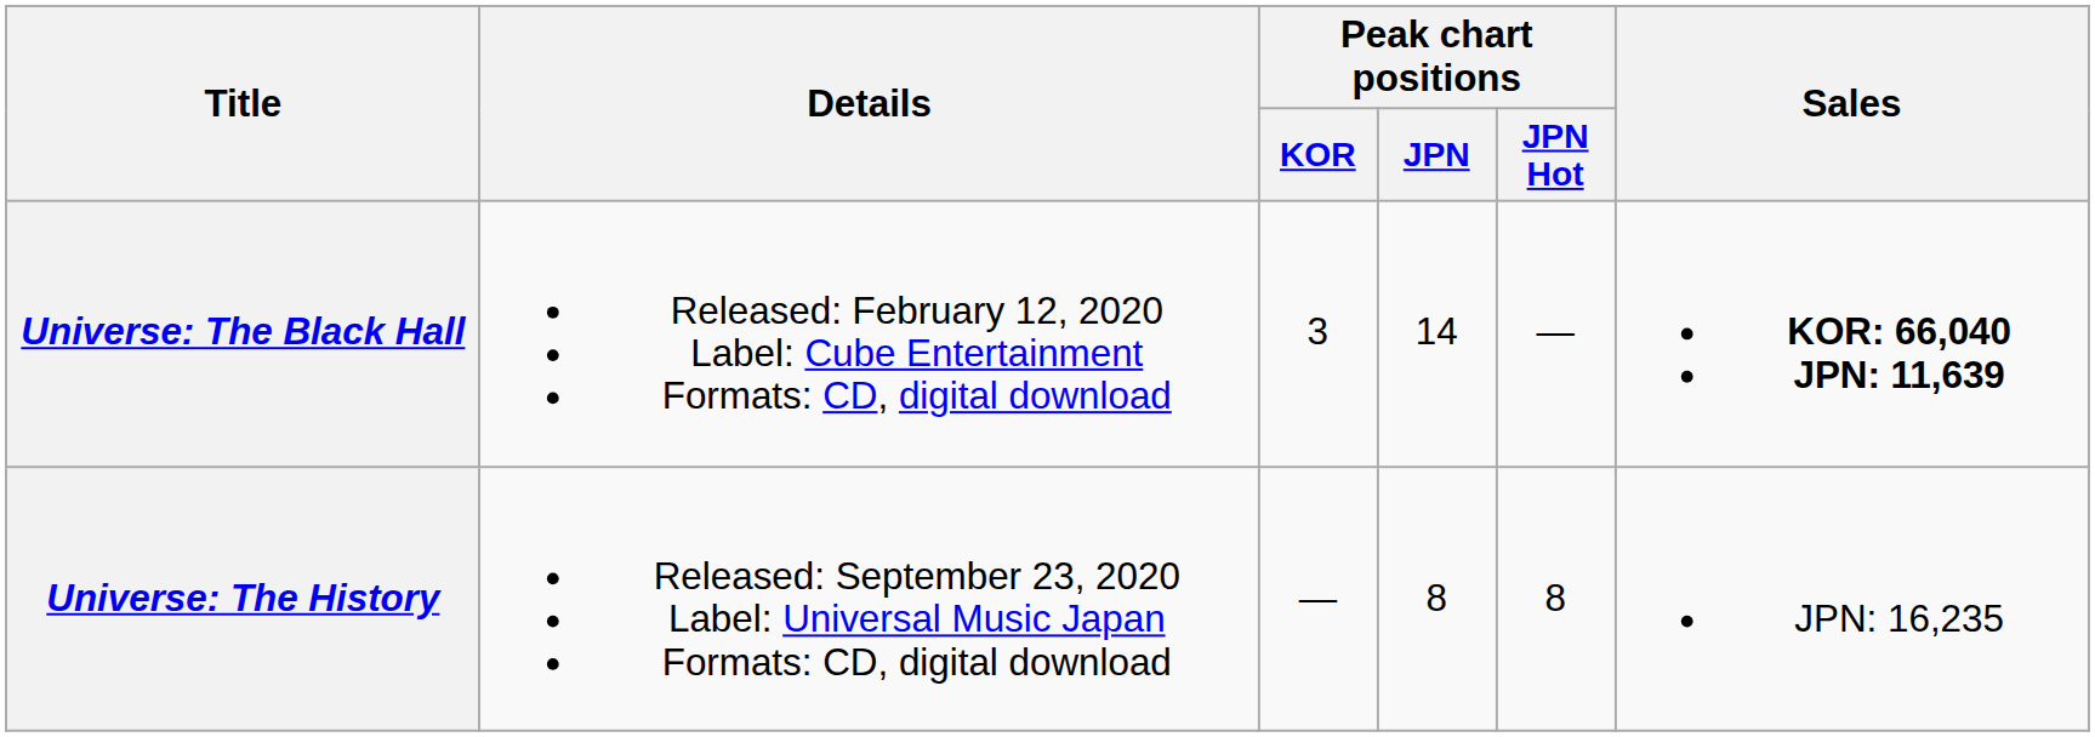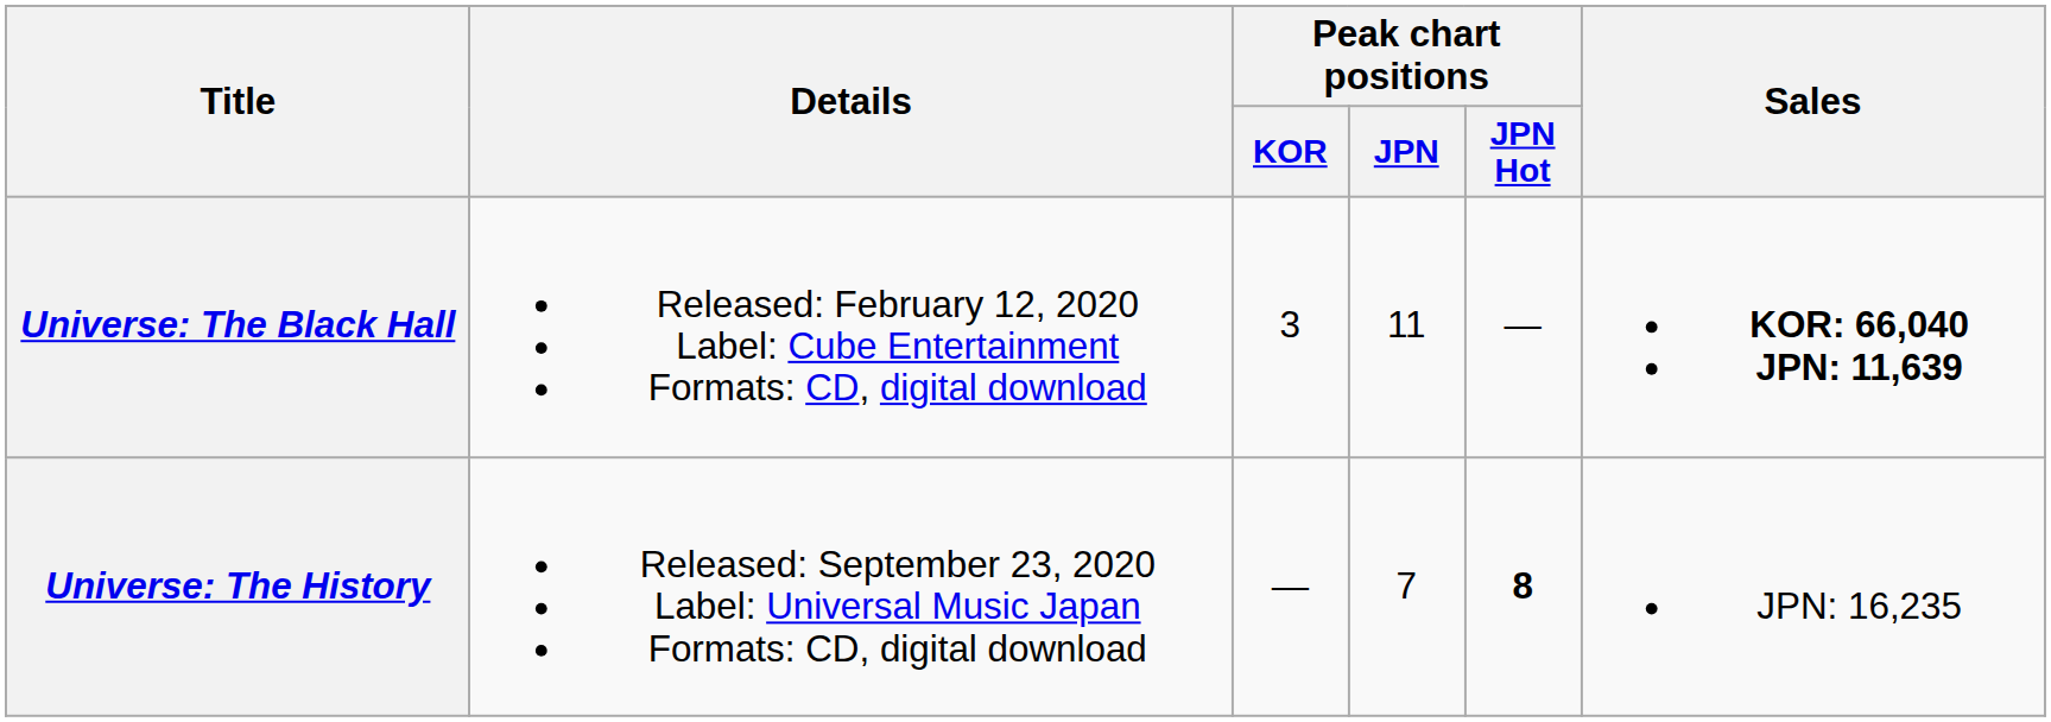 <table class="wikitable plainrowheaders" style="text-align:center;">
 <tr>
 <th scope="col" rowspan="2" style="width:12em;">Title</th>
 <th scope="col" rowspan="2" style="width:20em;">Details</th>
 <th scope="col" colspan="3">Peak chart positions</th>
 <th scope="col" rowspan="2" style="width:12em;">Sales</th>
 </tr>
 <tr>
 <th scope="col" style="width:3em;font-size:90%;"><a href='#'>KOR</a><br></th>
 <th scope="col" style="width:3em;font-size:90%;"><a href='#'>JPN</a><br></th>
 <th scope="col" style="width:3em;font-size:90%;"><a href='#'>JPN Hot</a><br></th>
 </tr>
 <tr>
 <th scope="row"><em><a href='#'>Universe: The Black Hall</a></em></th>
 <td><br><ul><li>Released: February 12, 2020 </li><li>Label: <a href='#'>Cube Entertainment</a></li><li>Formats: <a href='#'>CD</a>, <a href='#'>digital download</a></li></ul></td>
 <td>3</td>
-<td>14</td>
+<td>11</td>
 <td>—</td>
 <td><strong><br><ul><li>KOR: 66,040</li><li>JPN: 11,639 </li></ul></strong></td>
 </tr>
 <tr>
 <th scope="row"><em><a href='#'>Universe: The History</a></em></th>
 <td><br><ul><li>Released: September 23, 2020 </li><li>Label: <a href='#'>Universal Music Japan</a></li><li>Formats: CD, digital download</li></ul></td>
 <td>—</td>
-<td>8</td>
-<td>8</td>
+<td>7</td>
+<td><strong>8</strong></td>
 <td><br><ul><li>JPN: 16,235 </li></ul></td>
 </tr>
 </table>
